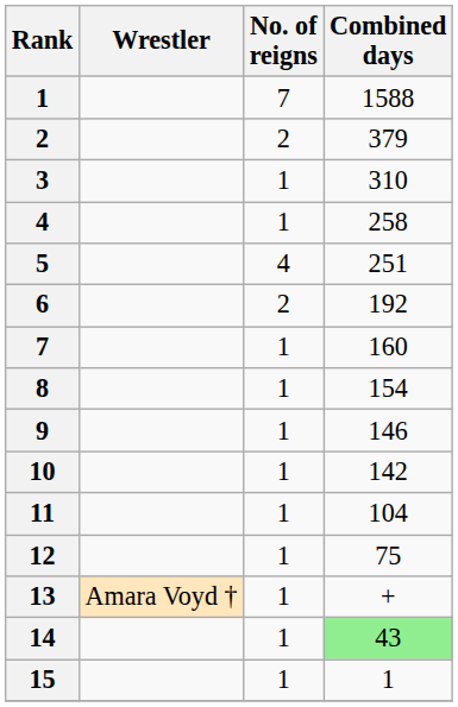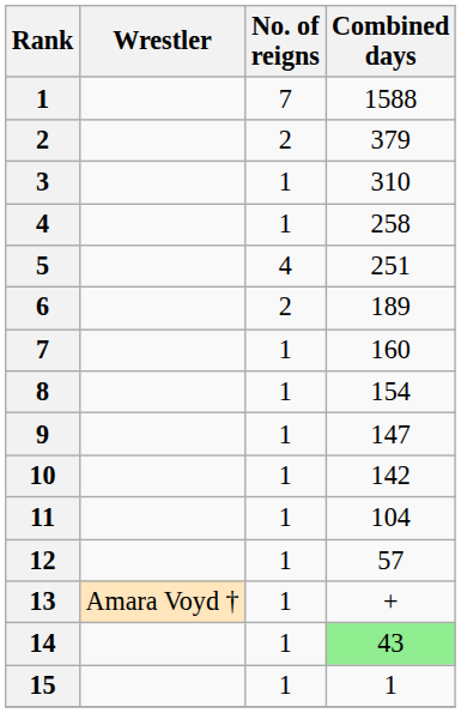 <table class="wikitable sortable" style="text-align: center">
 <tr>
 <th>Rank</th>
 <th>Wrestler</th>
 <th>No. of<br>reigns</th>
 <th data-sort-type="number">Combined<br>days</th>
 </tr>
 <tr>
 <th>1</th>
 <td></td>
 <td>7</td>
 <td>1588</td>
 </tr>
 <tr>
 <th>2</th>
 <td></td>
 <td>2</td>
 <td>379</td>
 </tr>
 <tr>
 <th>3</th>
 <td></td>
 <td>1</td>
 <td>310</td>
 </tr>
 <tr>
 <th>4</th>
 <td></td>
 <td>1</td>
 <td>258</td>
 </tr>
 <tr>
 <th>5</th>
 <td></td>
 <td>4</td>
 <td>251</td>
 </tr>
 <tr>
 <th>6</th>
 <td></td>
 <td>2</td>
-<td>192</td>
+<td>189</td>
 </tr>
 <tr>
 <th>7</th>
 <td></td>
 <td>1</td>
 <td>160</td>
 </tr>
 <tr>
 <th>8</th>
 <td></td>
 <td>1</td>
 <td>154</td>
 </tr>
 <tr>
 <th>9</th>
 <td></td>
 <td>1</td>
-<td>146</td>
+<td>147</td>
 </tr>
 <tr>
 <th>10</th>
 <td></td>
 <td>1</td>
 <td>142</td>
 </tr>
 <tr>
 <th>11</th>
 <td></td>
 <td>1</td>
 <td>104</td>
 </tr>
 <tr>
 <th>12</th>
 <td></td>
 <td>1</td>
-<td>75</td>
+<td>57</td>
 </tr>
 <tr>
 <th>13</th>
 <td style="background: #ffe6bd">Amara Voyd †</td>
 <td>1</td>
 <td colspan=1>+</td>
 </tr>
 <tr>
 <th>14</th>
 <td></td>
 <td>1</td>
 <td style="background: lightgreen;">43</td>
 </tr>
 <tr>
 <th>15</th>
 <td></td>
 <td>1</td>
 <td>1</td>
 </tr>
 <tr>
 </tr>
 </table>
